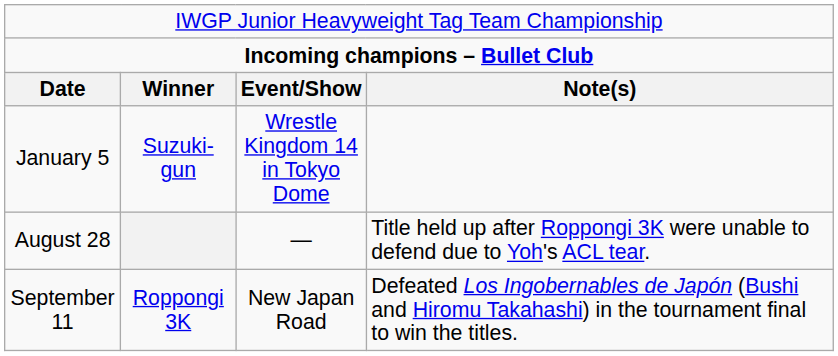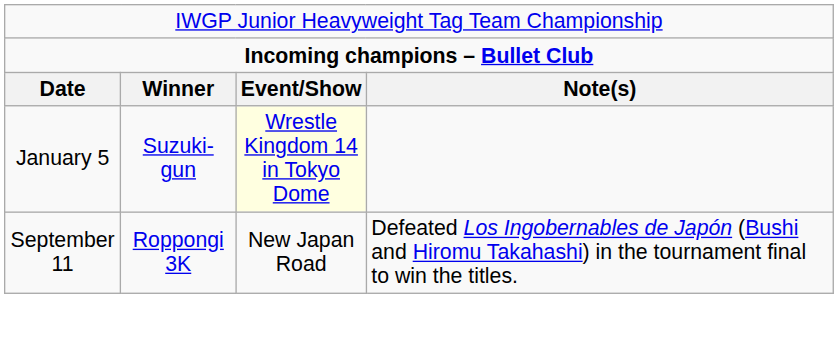 <table class="wikitable" style="text-align:center; width:100%;">
 <tr>
 <td colspan="4" style="text-align: center;"><a href='#'>IWGP Junior Heavyweight Tag Team Championship</a></td>
 </tr>
 <tr>
 <td colspan="4" style="text-align: center;"><strong>Incoming champions – <a href='#'>Bullet Club</a> </strong></td>
 </tr>
 <tr>
 <th width=14%>Date</th>
 <th width=14%>Winner</th>
 <th width=14%>Event/Show</th>
 <th width=58%>Note(s)</th>
 </tr>
 <tr>
 <td>January 5</td>
 <td><a href='#'>Suzuki-gun</a><br></td>
-<td><a href='#'>Wrestle Kingdom 14 in Tokyo Dome</a><br></td>
+<td style="background: lightyellow;"><a href='#'>Wrestle Kingdom 14 in Tokyo Dome</a><br></td>
 <td></td>
-</tr>
-<tr>
-<td>August 28</td>
-<th></th>
-<td>—</td>
-<td align=left>Title held up after <a href='#'>Roppongi 3K</a> were unable to defend due to <a href='#'>Yoh</a>'s <a href='#'>ACL tear</a>.</td>
 </tr>
 <tr>
 <td>September 11</td>
 <td><a href='#'>Roppongi 3K</a><br></td>
 <td>New Japan Road</td>
 <td align=left>Defeated <em><a href='#'>Los Ingobernables de Japón</a></em> (<a href='#'>Bushi</a> and <a href='#'>Hiromu Takahashi</a>) in the tournament final to win the titles.</td>
 </tr>
 </table>
